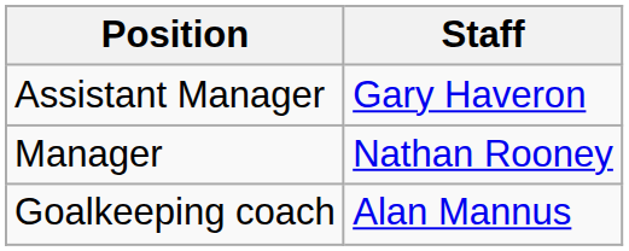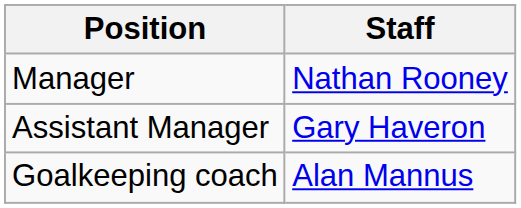 <table class=wikitable>
 <tr>
 <th style=>Position</th>
 <th style=>Staff</th>
 </tr>
 <tr>
+<td>Manager</td>
+<td><a href='#'>Nathan Rooney</a></td>
+</tr>
+<tr>
 <td>Assistant Manager</td>
 <td><a href='#'>Gary Haveron</a></td>
-</tr>
-<tr>
-<td>Manager</td>
-<td><a href='#'>Nathan Rooney</a></td>
 </tr>
 <tr>
 <td>Goalkeeping coach</td>
 <td><a href='#'>Alan Mannus</a></td>
 </tr>
 </table>
